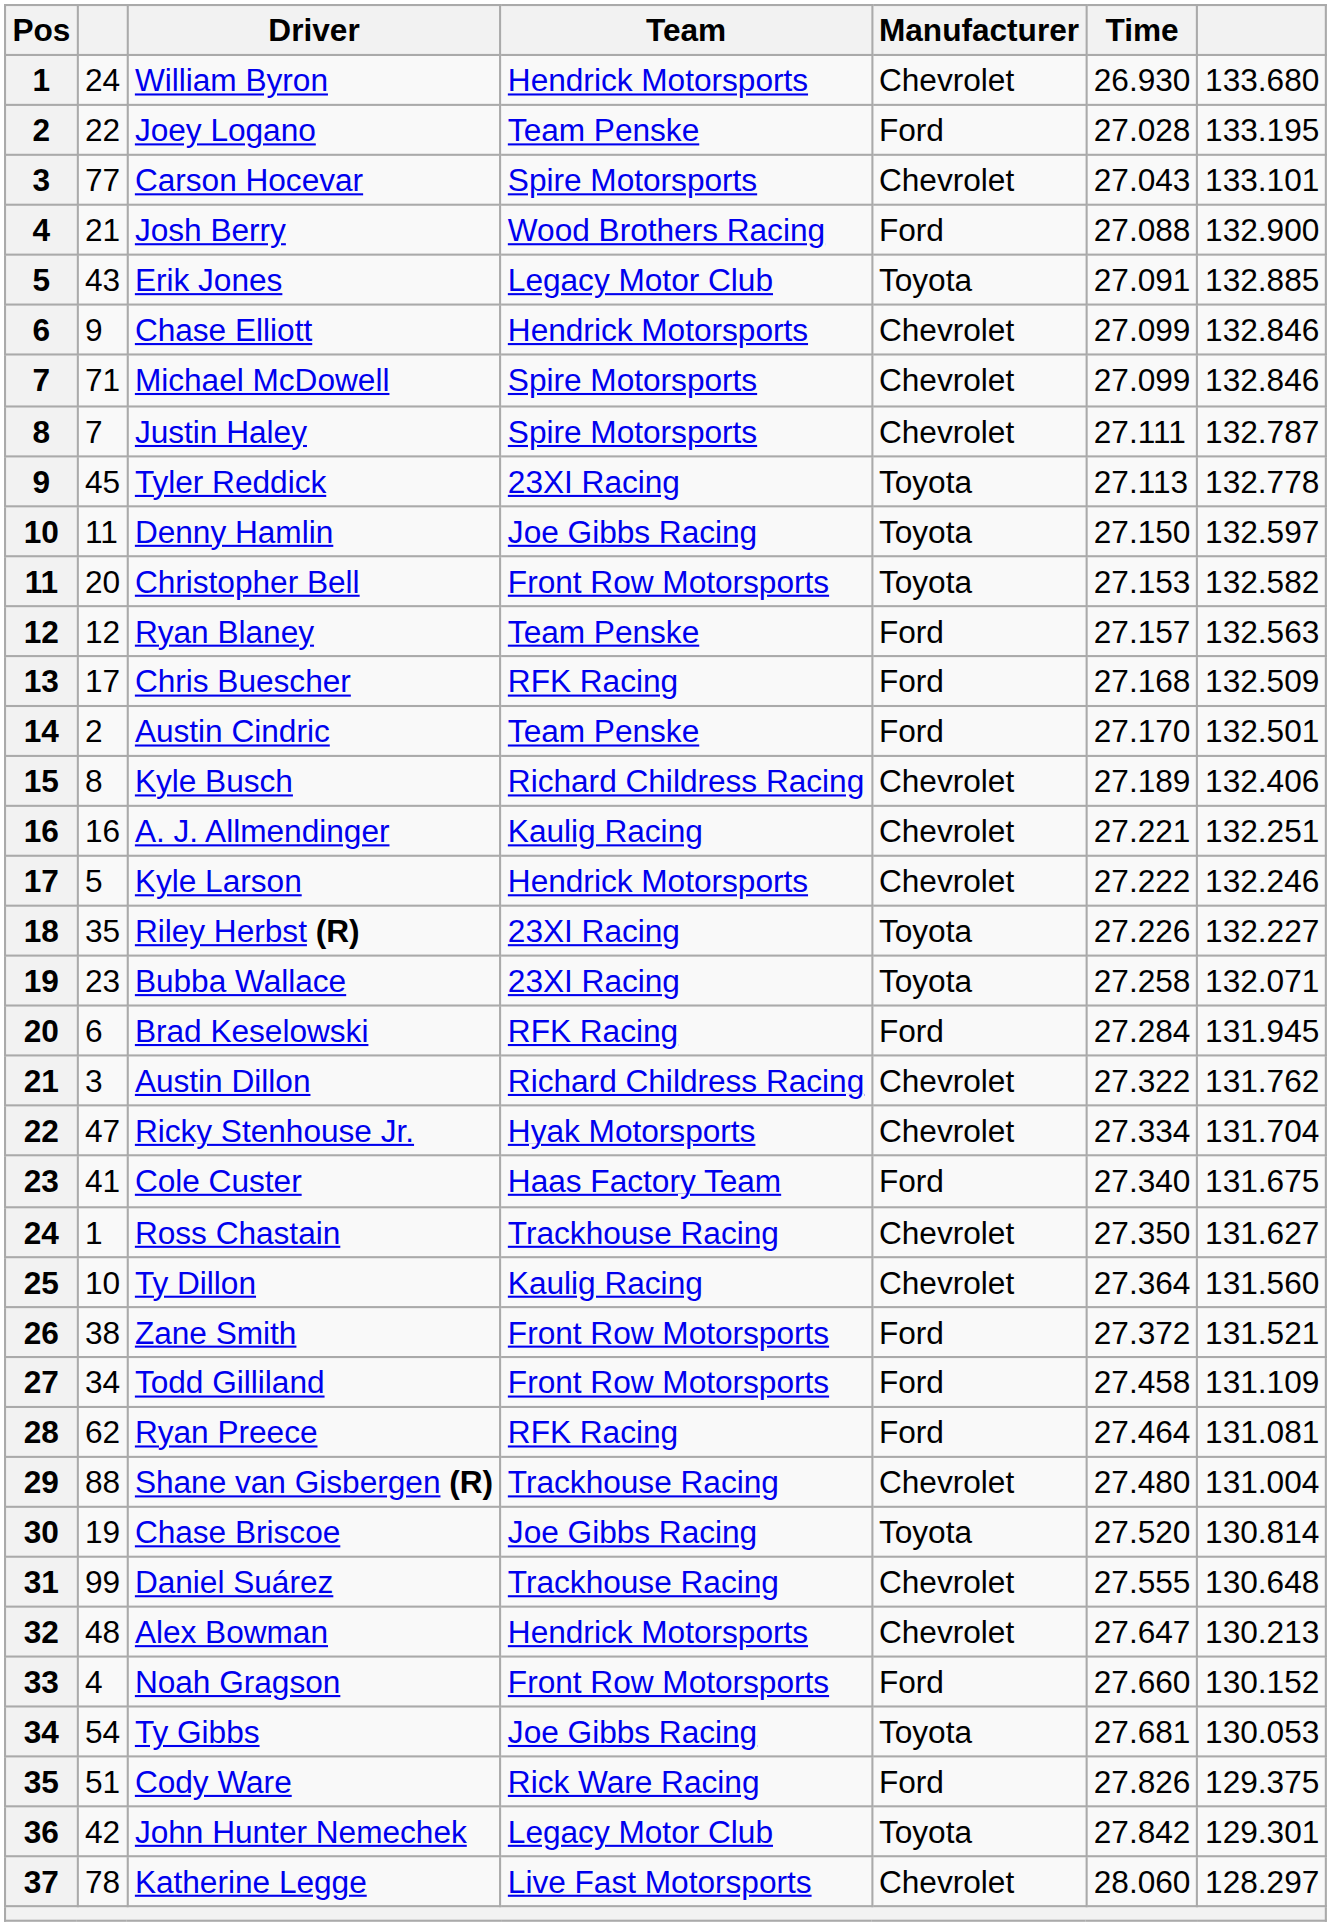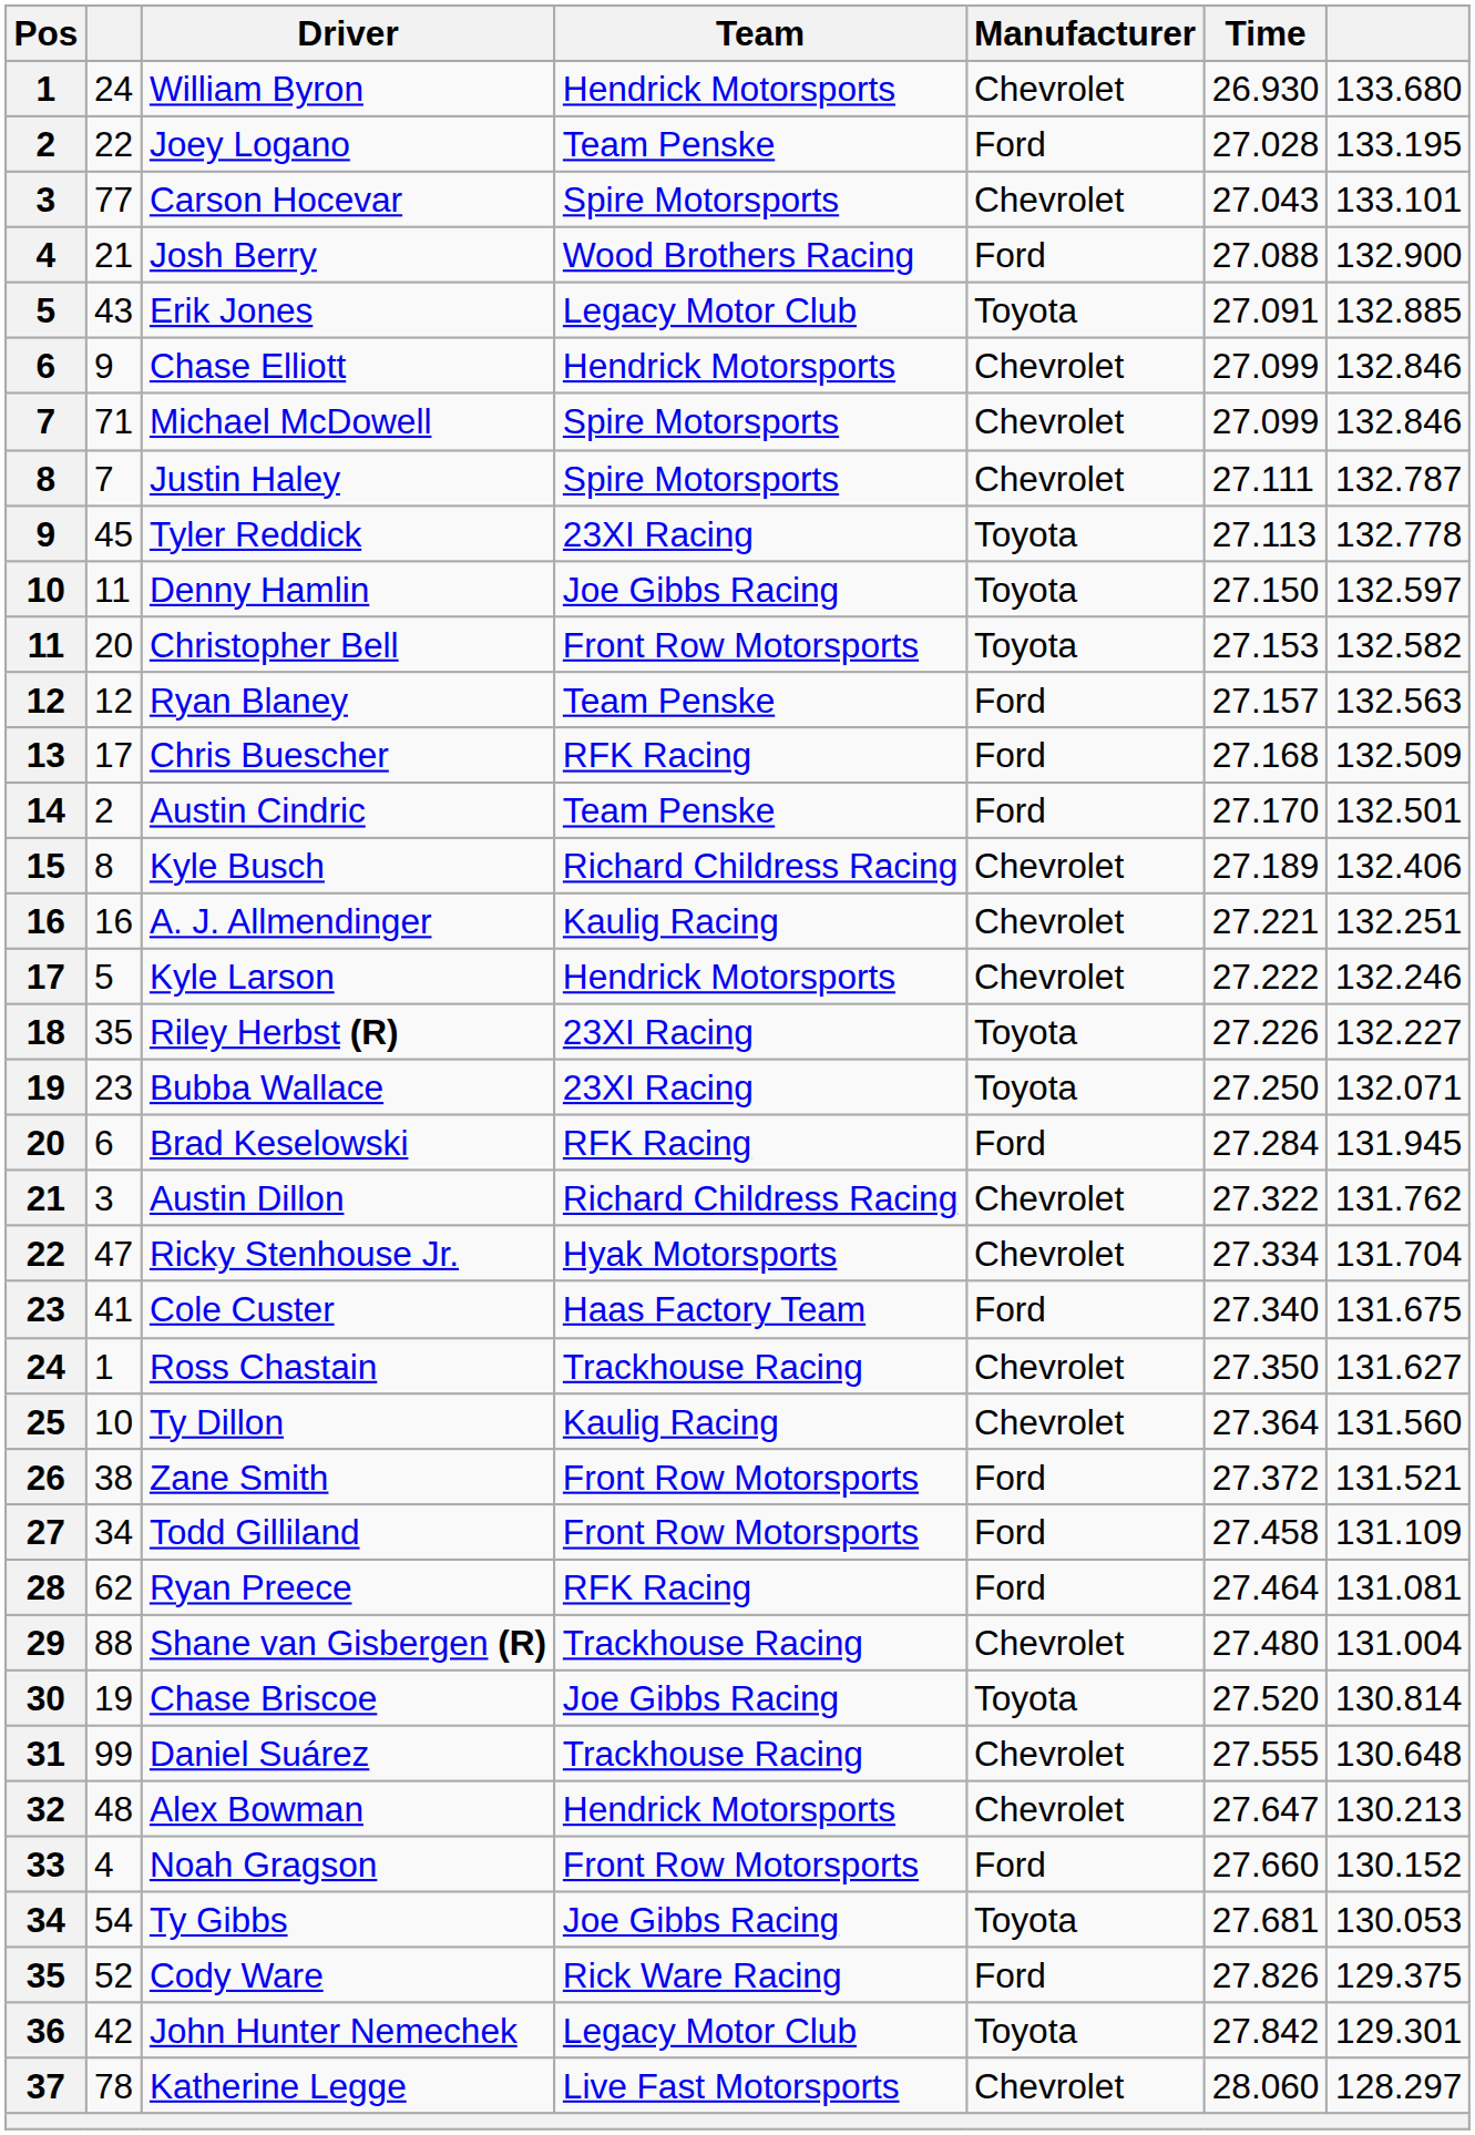 <table class="wikitable" style="font-size:95%">
 <tr>
 <th>Pos</th>
 <th></th>
 <th>Driver</th>
 <th>Team</th>
 <th>Manufacturer</th>
 <th>Time</th>
 <th></th>
 </tr>
 <tr>
 <th>1</th>
 <td>24</td>
 <td><a href='#'>William Byron</a></td>
 <td><a href='#'>Hendrick Motorsports</a></td>
 <td>Chevrolet</td>
 <td>26.930</td>
 <td>133.680</td>
 </tr>
 <tr>
 <th>2</th>
 <td>22</td>
 <td><a href='#'>Joey Logano</a></td>
 <td><a href='#'>Team Penske</a></td>
 <td>Ford</td>
 <td>27.028</td>
 <td>133.195</td>
 </tr>
 <tr>
 <th>3</th>
 <td>77</td>
 <td><a href='#'>Carson Hocevar</a></td>
 <td><a href='#'>Spire Motorsports</a></td>
 <td>Chevrolet</td>
 <td>27.043</td>
 <td>133.101</td>
 </tr>
 <tr>
 <th>4</th>
 <td>21</td>
 <td><a href='#'>Josh Berry</a></td>
 <td><a href='#'>Wood Brothers Racing</a></td>
 <td>Ford</td>
 <td>27.088</td>
 <td>132.900</td>
 </tr>
 <tr>
 <th>5</th>
 <td>43</td>
 <td><a href='#'>Erik Jones</a></td>
 <td><a href='#'>Legacy Motor Club</a></td>
 <td>Toyota</td>
 <td>27.091</td>
 <td>132.885</td>
 </tr>
 <tr>
 <th>6</th>
 <td>9</td>
 <td><a href='#'>Chase Elliott</a></td>
 <td><a href='#'>Hendrick Motorsports</a></td>
 <td>Chevrolet</td>
 <td>27.099</td>
 <td>132.846</td>
 </tr>
 <tr>
 <th>7</th>
 <td>71</td>
 <td><a href='#'>Michael McDowell</a></td>
 <td><a href='#'>Spire Motorsports</a></td>
 <td>Chevrolet</td>
 <td>27.099</td>
 <td>132.846</td>
 </tr>
 <tr>
 <th>8</th>
 <td>7</td>
 <td><a href='#'>Justin Haley</a></td>
 <td><a href='#'>Spire Motorsports</a></td>
 <td>Chevrolet</td>
 <td>27.111</td>
 <td>132.787</td>
 </tr>
 <tr>
 <th>9</th>
 <td>45</td>
 <td><a href='#'>Tyler Reddick</a></td>
 <td><a href='#'>23XI Racing</a></td>
 <td>Toyota</td>
 <td>27.113</td>
 <td>132.778</td>
 </tr>
 <tr>
 <th>10</th>
 <td>11</td>
 <td><a href='#'>Denny Hamlin</a></td>
 <td><a href='#'>Joe Gibbs Racing</a></td>
 <td>Toyota</td>
 <td>27.150</td>
 <td>132.597</td>
 </tr>
 <tr>
 <th>11</th>
 <td>20</td>
 <td><a href='#'>Christopher Bell</a></td>
 <td><a href='#'>Front Row Motorsports</a></td>
 <td>Toyota</td>
 <td>27.153</td>
 <td>132.582</td>
 </tr>
 <tr>
 <th>12</th>
 <td>12</td>
 <td><a href='#'>Ryan Blaney</a></td>
 <td><a href='#'>Team Penske</a></td>
 <td>Ford</td>
 <td>27.157</td>
 <td>132.563</td>
 </tr>
 <tr>
 <th>13</th>
 <td>17</td>
 <td><a href='#'>Chris Buescher</a></td>
 <td><a href='#'>RFK Racing</a></td>
 <td>Ford</td>
 <td>27.168</td>
 <td>132.509</td>
 </tr>
 <tr>
 <th>14</th>
 <td>2</td>
 <td><a href='#'>Austin Cindric</a></td>
 <td><a href='#'>Team Penske</a></td>
 <td>Ford</td>
 <td>27.170</td>
 <td>132.501</td>
 </tr>
 <tr>
 <th>15</th>
 <td>8</td>
 <td><a href='#'>Kyle Busch</a></td>
 <td><a href='#'>Richard Childress Racing</a></td>
 <td>Chevrolet</td>
 <td>27.189</td>
 <td>132.406</td>
 </tr>
 <tr>
 <th>16</th>
 <td>16</td>
 <td><a href='#'>A. J. Allmendinger</a></td>
 <td><a href='#'>Kaulig Racing</a></td>
 <td>Chevrolet</td>
 <td>27.221</td>
 <td>132.251</td>
 </tr>
 <tr>
 <th>17</th>
 <td>5</td>
 <td><a href='#'>Kyle Larson</a></td>
 <td><a href='#'>Hendrick Motorsports</a></td>
 <td>Chevrolet</td>
 <td>27.222</td>
 <td>132.246</td>
 </tr>
 <tr>
 <th>18</th>
 <td>35</td>
 <td><a href='#'>Riley Herbst</a> <strong>(R)</strong></td>
 <td><a href='#'>23XI Racing</a></td>
 <td>Toyota</td>
 <td>27.226</td>
 <td>132.227</td>
 </tr>
 <tr>
 <th>19</th>
 <td>23</td>
 <td><a href='#'>Bubba Wallace</a></td>
 <td><a href='#'>23XI Racing</a></td>
 <td>Toyota</td>
-<td>27.258</td>
+<td>27.250</td>
 <td>132.071</td>
 </tr>
 <tr>
 <th>20</th>
 <td>6</td>
 <td><a href='#'>Brad Keselowski</a></td>
 <td><a href='#'>RFK Racing</a></td>
 <td>Ford</td>
 <td>27.284</td>
 <td>131.945</td>
 </tr>
 <tr>
 <th>21</th>
 <td>3</td>
 <td><a href='#'>Austin Dillon</a></td>
 <td><a href='#'>Richard Childress Racing</a></td>
 <td>Chevrolet</td>
 <td>27.322</td>
 <td>131.762</td>
 </tr>
 <tr>
 <th>22</th>
 <td>47</td>
 <td><a href='#'>Ricky Stenhouse Jr.</a></td>
 <td><a href='#'>Hyak Motorsports</a></td>
 <td>Chevrolet</td>
 <td>27.334</td>
 <td>131.704</td>
 </tr>
 <tr>
 <th>23</th>
 <td>41</td>
 <td><a href='#'>Cole Custer</a></td>
 <td><a href='#'>Haas Factory Team</a></td>
 <td>Ford</td>
 <td>27.340</td>
 <td>131.675</td>
 </tr>
 <tr>
 <th>24</th>
 <td>1</td>
 <td><a href='#'>Ross Chastain</a></td>
 <td><a href='#'>Trackhouse Racing</a></td>
 <td>Chevrolet</td>
 <td>27.350</td>
 <td>131.627</td>
 </tr>
 <tr>
 <th>25</th>
 <td>10</td>
 <td><a href='#'>Ty Dillon</a></td>
 <td><a href='#'>Kaulig Racing</a></td>
 <td>Chevrolet</td>
 <td>27.364</td>
 <td>131.560</td>
 </tr>
 <tr>
 <th>26</th>
 <td>38</td>
 <td><a href='#'>Zane Smith</a></td>
 <td><a href='#'>Front Row Motorsports</a></td>
 <td>Ford</td>
 <td>27.372</td>
 <td>131.521</td>
 </tr>
 <tr>
 <th>27</th>
 <td>34</td>
 <td><a href='#'>Todd Gilliland</a></td>
 <td><a href='#'>Front Row Motorsports</a></td>
 <td>Ford</td>
 <td>27.458</td>
 <td>131.109</td>
 </tr>
 <tr>
 <th>28</th>
 <td>62</td>
 <td><a href='#'>Ryan Preece</a></td>
 <td><a href='#'>RFK Racing</a></td>
 <td>Ford</td>
 <td>27.464</td>
 <td>131.081</td>
 </tr>
 <tr>
 <th>29</th>
 <td>88</td>
 <td><a href='#'>Shane van Gisbergen</a> <strong>(R)</strong></td>
 <td><a href='#'>Trackhouse Racing</a></td>
 <td>Chevrolet</td>
 <td>27.480</td>
 <td>131.004</td>
 </tr>
 <tr>
 <th>30</th>
 <td>19</td>
 <td><a href='#'>Chase Briscoe</a></td>
 <td><a href='#'>Joe Gibbs Racing</a></td>
 <td>Toyota</td>
 <td>27.520</td>
 <td>130.814</td>
 </tr>
 <tr>
 <th>31</th>
 <td>99</td>
 <td><a href='#'>Daniel Suárez</a></td>
 <td><a href='#'>Trackhouse Racing</a></td>
 <td>Chevrolet</td>
 <td>27.555</td>
 <td>130.648</td>
 </tr>
 <tr>
 <th>32</th>
 <td>48</td>
 <td><a href='#'>Alex Bowman</a></td>
 <td><a href='#'>Hendrick Motorsports</a></td>
 <td>Chevrolet</td>
 <td>27.647</td>
 <td>130.213</td>
 </tr>
 <tr>
 <th>33</th>
 <td>4</td>
 <td><a href='#'>Noah Gragson</a></td>
 <td><a href='#'>Front Row Motorsports</a></td>
 <td>Ford</td>
 <td>27.660</td>
 <td>130.152</td>
 </tr>
 <tr>
 <th>34</th>
 <td>54</td>
 <td><a href='#'>Ty Gibbs</a></td>
 <td><a href='#'>Joe Gibbs Racing</a></td>
 <td>Toyota</td>
 <td>27.681</td>
 <td>130.053</td>
 </tr>
 <tr>
 <th>35</th>
-<td>51</td>
+<td>52</td>
 <td><a href='#'>Cody Ware</a></td>
 <td><a href='#'>Rick Ware Racing</a></td>
 <td>Ford</td>
 <td>27.826</td>
 <td>129.375</td>
 </tr>
 <tr>
 <th>36</th>
 <td>42</td>
 <td><a href='#'>John Hunter Nemechek</a></td>
 <td><a href='#'>Legacy Motor Club</a></td>
 <td>Toyota</td>
 <td>27.842</td>
 <td>129.301</td>
 </tr>
 <tr>
 <th>37</th>
 <td>78</td>
 <td><a href='#'>Katherine Legge</a></td>
 <td><a href='#'>Live Fast Motorsports</a></td>
 <td>Chevrolet</td>
 <td>28.060</td>
 <td>128.297</td>
 </tr>
 <tr>
 <th colspan="7"></th>
 </tr>
 </table>
